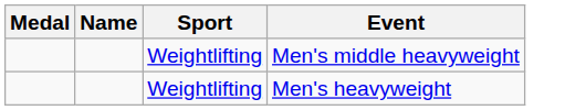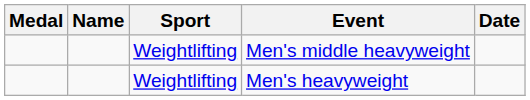 <table class="wikitable sortable" style="font-size: 95%;">
 <tr>
 <th>Medal</th>
 <th>Name</th>
 <th>Sport</th>
 <th>Event</th>
+<th>Date</th>
 </tr>
 <tr>
 <td></td>
 <td></td>
 <td><a href='#'>Weightlifting</a></td>
 <td><a href='#'>Men's middle heavyweight</a></td>
+<td></td>
 </tr>
 <tr>
 <td></td>
 <td></td>
 <td><a href='#'>Weightlifting</a></td>
 <td><a href='#'>Men's heavyweight</a></td>
+<td></td>
 </tr>
 </table>
